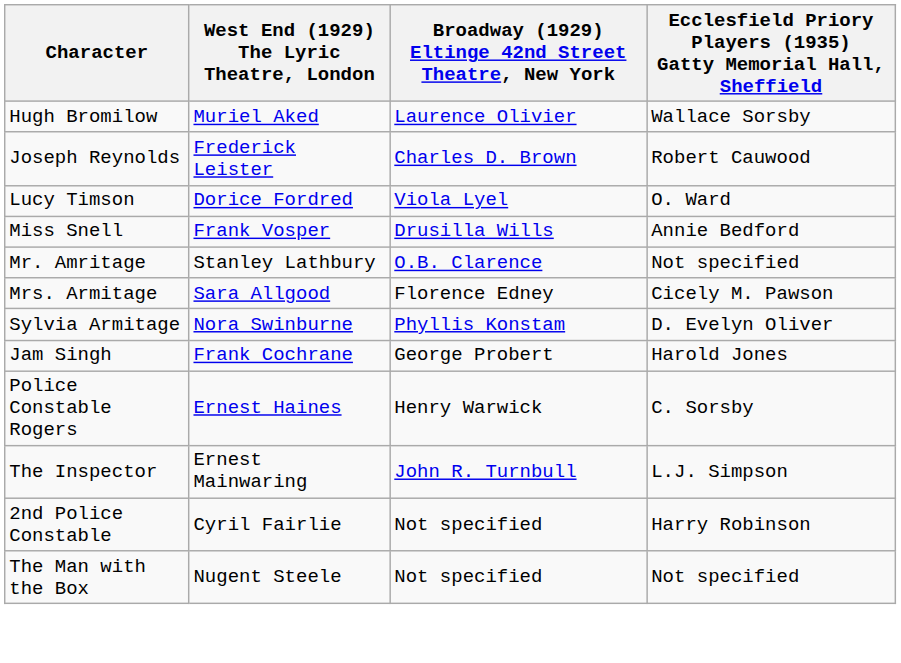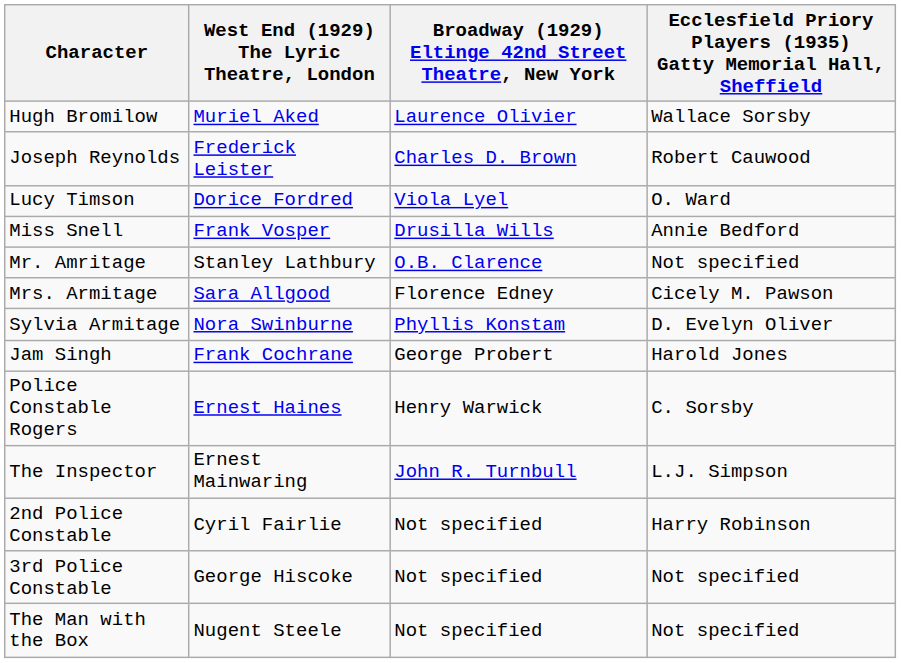 <table class="wikitable">
 <tr>
 <th>Character</th>
 <th>West End (1929)<br>The Lyric Theatre, London</th>
 <th>Broadway (1929)<br><a href='#'>Eltinge 42nd Street Theatre</a>, New York</th>
 <th>Ecclesfield Priory Players (1935)<br>Gatty Memorial Hall, <a href='#'>Sheffield</a></th>
 </tr>
 <tr>
 <td>Hugh Bromilow</td>
 <td><a href='#'>Muriel Aked</a></td>
 <td><a href='#'>Laurence Olivier</a></td>
 <td>Wallace Sorsby</td>
 </tr>
 <tr>
 <td>Joseph Reynolds</td>
 <td><a href='#'>Frederick Leister</a></td>
 <td><a href='#'>Charles D. Brown</a></td>
 <td>Robert Cauwood</td>
 </tr>
 <tr>
 <td>Lucy Timson</td>
 <td><a href='#'>Dorice Fordred</a></td>
 <td><a href='#'>Viola Lyel</a></td>
 <td>O. Ward</td>
 </tr>
 <tr>
 <td>Miss Snell</td>
 <td><a href='#'>Frank Vosper</a></td>
 <td><a href='#'>Drusilla Wills</a></td>
 <td>Annie Bedford</td>
 </tr>
 <tr>
 <td>Mr. Amritage</td>
 <td>Stanley Lathbury</td>
 <td><a href='#'>O.B. Clarence</a></td>
 <td>Not specified</td>
 </tr>
 <tr>
 <td>Mrs. Armitage</td>
 <td><a href='#'>Sara Allgood</a></td>
 <td>Florence Edney</td>
 <td>Cicely M. Pawson</td>
 </tr>
 <tr>
 <td>Sylvia Armitage</td>
 <td><a href='#'>Nora Swinburne</a></td>
 <td><a href='#'>Phyllis Konstam</a></td>
 <td>D. Evelyn Oliver</td>
 </tr>
 <tr>
 <td>Jam Singh</td>
 <td><a href='#'>Frank Cochrane</a></td>
 <td>George Probert</td>
 <td>Harold Jones</td>
 </tr>
 <tr>
 <td>Police Constable Rogers</td>
 <td><a href='#'>Ernest Haines</a></td>
 <td>Henry Warwick</td>
 <td>C. Sorsby</td>
 </tr>
 <tr>
 <td>The Inspector</td>
 <td>Ernest Mainwaring</td>
 <td><a href='#'>John R. Turnbull</a></td>
 <td>L.J. Simpson</td>
 </tr>
 <tr>
 <td>2nd Police Constable</td>
 <td>Cyril Fairlie</td>
 <td>Not specified</td>
 <td>Harry Robinson</td>
 </tr>
 <tr>
+<td>3rd Police Constable</td>
+<td>George Hiscoke</td>
+<td>Not specified</td>
+<td>Not specified</td>
+</tr>
+<tr>
 <td>The Man with the Box</td>
 <td>Nugent Steele</td>
 <td>Not specified</td>
 <td>Not specified</td>
 </tr>
 </table>
